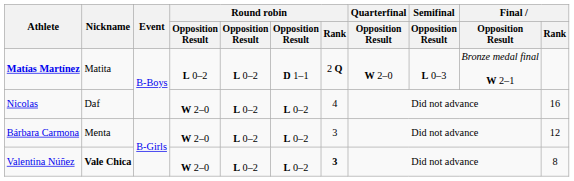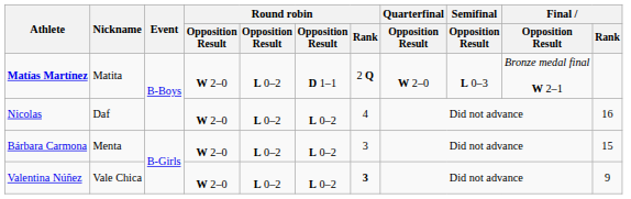 <table class=wikitable style=font-size:90%;text-align:center>
 <tr>
 <th rowspan=2>Athlete</th>
 <th rowspan=2>Nickname</th>
 <th rowspan=2>Event</th>
 <th colspan=4>Round robin</th>
 <th>Quarterfinal</th>
 <th>Semifinal</th>
 <th colspan=2>Final / </th>
 </tr>
 <tr style=font-size:95%>
 <th>Opposition<br>Result</th>
 <th>Opposition<br>Result</th>
 <th>Opposition<br>Result</th>
 <th>Rank</th>
 <th>Opposition<br>Result</th>
 <th>Opposition<br>Result</th>
 <th>Opposition<br>Result</th>
 <th>Rank</th>
 </tr>
 <tr>
 <td style="text-align:left"><strong><a href='#'>Matías Martínez</a></strong></td>
 <td style="text-align:left">Matita</td>
 <td style="text-align:left" rowspan=2><a href='#'>B-Boys</a></td>
-<td><br><strong>L</strong> 0–2</td>
+<td><br><strong>W</strong> 2–0</td>
 <td><br><strong>L</strong> 0–2</td>
 <td><br><strong>D</strong> 1–1</td>
 <td>2 <strong>Q</strong></td>
 <td><br><strong>W</strong> 2–0</td>
 <td><br><strong>L</strong> 0–3</td>
 <td><em>Bronze medal final</em><br><br><strong>W</strong> 2–1</td>
 <td></td>
 </tr>
 <tr>
 <td style="text-align:left"><a href='#'>Nicolas </a></td>
 <td style="text-align:left">Daf</td>
 <td><br><strong>W</strong> 2–0</td>
 <td><br><strong>L</strong> 0–2</td>
 <td><br><strong>L</strong> 0–2</td>
 <td>4</td>
 <td colspan=3>Did not advance</td>
 <td>16</td>
 </tr>
 <tr>
 <td style="text-align:left"><a href='#'>Bárbara Carmona</a></td>
 <td style="text-align:left">Menta</td>
 <td style="text-align:left" rowspan=2><a href='#'>B-Girls</a></td>
 <td><br><strong>W</strong> 2–0</td>
 <td><br><strong>L</strong> 0–2</td>
 <td><br><strong>L</strong> 0–2</td>
 <td>3</td>
 <td colspan=3>Did not advance</td>
-<td>12</td>
+<td>15</td>
 </tr>
 <tr>
 <td style="text-align:left"><a href='#'>Valentina Núñez</a></td>
-<td style="text-align:left"><strong>Vale Chica</strong></td>
+<td style="text-align:left">Vale Chica</td>
 <td><br><strong>W</strong> 2–0</td>
 <td><br><strong>L</strong> 0–2</td>
 <td><br><strong>L</strong> 0–2</td>
 <td><strong>3</strong></td>
 <td colspan=3>Did not advance</td>
-<td>8</td>
+<td>9</td>
 </tr>
 </table>
